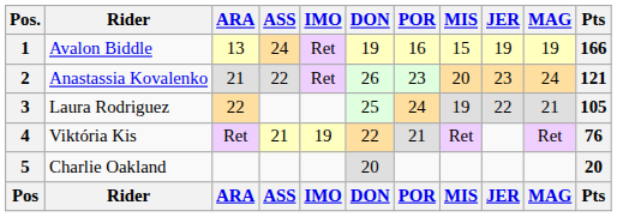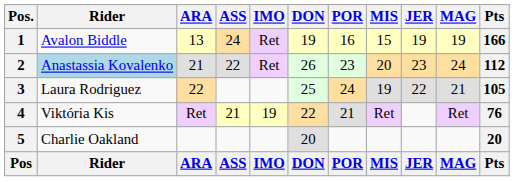 <table class="wikitable" style="font-size: 85%; text-align: center">
 <tr valign="top">
 <th valign="middle">Pos.</th>
 <th valign="middle">Rider</th>
 <th><a href='#'>ARA</a><br></th>
 <th><a href='#'>ASS</a><br></th>
 <th><a href='#'>IMO</a><br></th>
 <th><a href='#'>DON</a><br></th>
 <th><a href='#'>POR</a><br></th>
 <th><a href='#'>MIS</a><br></th>
 <th><a href='#'>JER</a><br></th>
 <th><a href='#'>MAG</a><br></th>
 <th valign="middle">Pts</th>
 </tr>
 <tr>
 <th>1</th>
 <td align="left"> <a href='#'>Avalon Biddle</a></td>
 <td style="background:#ffffbf;">13</td>
 <td style="background:#ffdf9f;">24</td>
 <td style="background:#efcfff;">Ret</td>
 <td style="background:#ffffbf;">19</td>
 <td style="background:#ffffbf;">16</td>
 <td style="background:#ffffbf;">15</td>
 <td style="background:#ffffbf;">19</td>
 <td style="background:#ffffbf;">19</td>
 <th>166</th>
 </tr>
 <tr>
 <th>2</th>
-<td align="left"> <a href='#'>Anastassia Kovalenko</a></td>
+<td align="left" style="background: lightblue;"> <a href='#'>Anastassia Kovalenko</a></td>
 <td style="background:#dfdfdf;">21</td>
 <td style="background:#dfdfdf;">22</td>
 <td style="background:#efcfff;">Ret</td>
 <td style="background:#dfffdf;">26</td>
 <td style="background:#dfffdf;">23</td>
 <td style="background:#ffdf9f;">20</td>
 <td style="background:#ffdf9f;">23</td>
 <td style="background:#ffdf9f;">24</td>
-<th>121</th>
+<th>112</th>
 </tr>
 <tr>
 <th>3</th>
 <td align="left"> Laura Rodriguez</td>
 <td style="background:#ffdf9f;">22</td>
 <td></td>
 <td></td>
 <td style="background:#dfffdf;">25</td>
 <td style="background:#ffdf9f;">24</td>
 <td style="background:#dfdfdf;">19</td>
 <td style="background:#dfdfdf;">22</td>
 <td style="background:#dfdfdf;">21</td>
 <th>105</th>
 </tr>
 <tr>
 <th>4</th>
 <td align="left"> Viktória Kis</td>
 <td style="background:#efcfff;">Ret</td>
 <td style="background:#ffffbf;">21</td>
 <td style="background:#ffffbf;">19</td>
 <td style="background:#ffdf9f;">22</td>
 <td style="background:#dfdfdf;">21</td>
 <td style="background:#efcfff;">Ret</td>
 <td></td>
 <td style="background:#efcfff;">Ret</td>
 <th>76</th>
 </tr>
 <tr>
 <th>5</th>
 <td align="left"> Charlie Oakland</td>
 <td></td>
 <td></td>
 <td></td>
 <td style="background:#dfdfdf;">20</td>
 <td></td>
 <td></td>
 <td></td>
 <td></td>
 <th>20</th>
 </tr>
 <tr valign="top">
 <th valign="middle">Pos</th>
 <th valign="middle">Rider</th>
 <th><a href='#'>ARA</a><br></th>
 <th><a href='#'>ASS</a><br></th>
 <th><a href='#'>IMO</a><br></th>
 <th><a href='#'>DON</a><br></th>
 <th><a href='#'>POR</a><br></th>
 <th><a href='#'>MIS</a><br></th>
 <th><a href='#'>JER</a><br></th>
 <th><a href='#'>MAG</a><br></th>
 <th valign="middle">Pts</th>
 </tr>
 </table>
